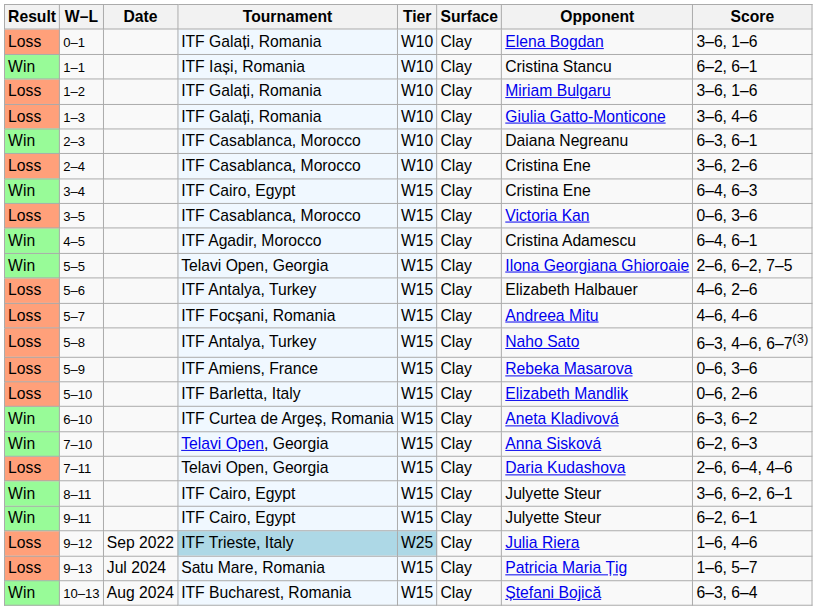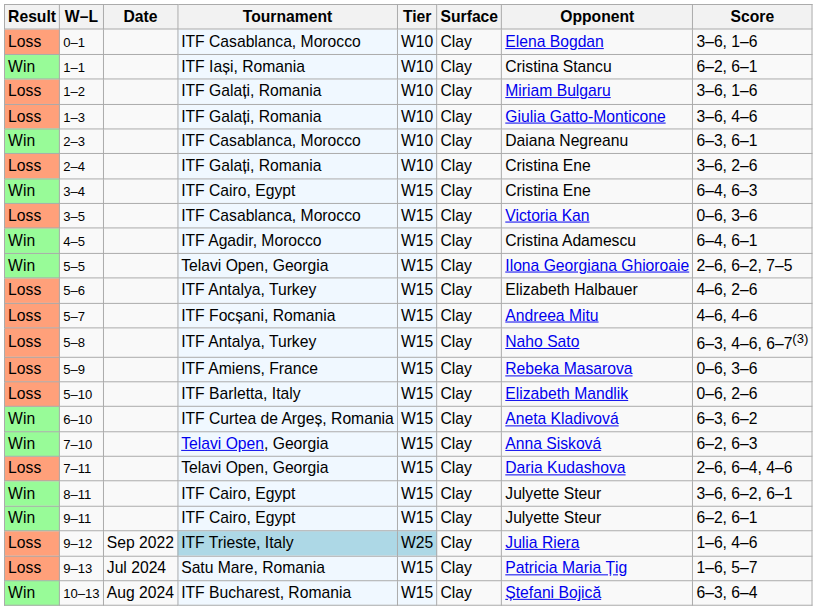 <table class="sortable wikitable">
 <tr>
 <th>Result</th>
 <th class="unsortable">W–L</th>
 <th>Date</th>
 <th>Tournament</th>
 <th>Tier</th>
 <th>Surface</th>
 <th>Opponent</th>
 <th class="unsortable">Score</th>
 </tr>
 <tr>
 <td style="background:#ffa07a">Loss</td>
 <td><small>0–1</small></td>
 <td></td>
-<td style="background:#f0f8ff;">ITF Galați, Romania</td>
+<td style="background:#f0f8ff;">ITF Casablanca, Morocco</td>
 <td style="background:#f0f8ff;">W10</td>
 <td>Clay</td>
 <td> <a href='#'>Elena Bogdan</a></td>
 <td>3–6, 1–6</td>
 </tr>
 <tr>
 <td style="background:#98fb98;">Win</td>
 <td><small>1–1</small></td>
 <td></td>
 <td style="background:#f0f8ff;">ITF Iași, Romania</td>
 <td style="background:#f0f8ff;">W10</td>
 <td>Clay</td>
 <td> Cristina Stancu</td>
 <td>6–2, 6–1</td>
 </tr>
 <tr>
 <td style="background:#ffa07a">Loss</td>
 <td><small>1–2</small></td>
 <td></td>
 <td style="background:#f0f8ff;">ITF Galați, Romania</td>
 <td style="background:#f0f8ff;">W10</td>
 <td>Clay</td>
 <td> <a href='#'>Miriam Bulgaru</a></td>
 <td>3–6, 1–6</td>
 </tr>
 <tr>
 <td style="background:#ffa07a">Loss</td>
 <td><small>1–3</small></td>
 <td></td>
 <td style="background:#f0f8ff;">ITF Galați, Romania</td>
 <td style="background:#f0f8ff;">W10</td>
 <td>Clay</td>
 <td> <a href='#'>Giulia Gatto-Monticone</a></td>
 <td>3–6, 4–6</td>
 </tr>
 <tr>
 <td style="background:#98fb98;">Win</td>
 <td><small>2–3</small></td>
 <td></td>
 <td style="background:#f0f8ff;">ITF Casablanca, Morocco</td>
 <td style="background:#f0f8ff;">W10</td>
 <td>Clay</td>
 <td> Daiana Negreanu</td>
 <td>6–3, 6–1</td>
 </tr>
 <tr>
 <td style="background:#ffa07a">Loss</td>
 <td><small>2–4</small></td>
 <td></td>
-<td style="background:#f0f8ff;">ITF Casablanca, Morocco</td>
+<td style="background:#f0f8ff;">ITF Galați, Romania</td>
 <td style="background:#f0f8ff;">W10</td>
 <td>Clay</td>
 <td> Cristina Ene</td>
 <td>3–6, 2–6</td>
 </tr>
 <tr>
 <td style="background:#98fb98;">Win</td>
 <td><small>3–4</small></td>
 <td></td>
 <td bgcolor=#f0f8ff>ITF Cairo, Egypt</td>
 <td bgcolor=#f0f8ff>W15</td>
 <td>Clay</td>
 <td> Cristina Ene</td>
 <td>6–4, 6–3</td>
 </tr>
 <tr>
 <td style="background:#ffa07a">Loss</td>
 <td><small>3–5</small></td>
 <td></td>
 <td bgcolor=#f0f8ff>ITF Casablanca, Morocco</td>
 <td bgcolor=#f0f8ff>W15</td>
 <td>Clay</td>
 <td> <a href='#'>Victoria Kan</a></td>
 <td>0–6, 3–6</td>
 </tr>
 <tr>
 <td style="background:#98fb98;">Win</td>
 <td><small>4–5</small></td>
 <td></td>
 <td bgcolor=#f0f8ff>ITF Agadir, Morocco</td>
 <td bgcolor=#f0f8ff>W15</td>
 <td>Clay</td>
 <td> Cristina Adamescu</td>
 <td>6–4, 6–1</td>
 </tr>
 <tr>
 <td style="background:#98fb98;">Win</td>
 <td><small>5–5</small></td>
 <td></td>
 <td bgcolor=#f0f8ff>Telavi Open, Georgia</td>
 <td bgcolor=#f0f8ff>W15</td>
 <td>Clay</td>
 <td> <a href='#'>Ilona Georgiana Ghioroaie</a></td>
 <td>2–6, 6–2, 7–5</td>
 </tr>
 <tr>
 <td style="background:#ffa07a">Loss</td>
 <td><small>5–6</small></td>
 <td></td>
 <td bgcolor=#f0f8ff>ITF Antalya, Turkey</td>
 <td bgcolor=#f0f8ff>W15</td>
 <td>Clay</td>
 <td> Elizabeth Halbauer</td>
 <td>4–6, 2–6</td>
 </tr>
 <tr>
 <td style="background:#ffa07a">Loss</td>
 <td><small>5–7</small></td>
 <td></td>
 <td bgcolor=#f0f8ff>ITF Focșani, Romania</td>
 <td bgcolor=#f0f8ff>W15</td>
 <td>Clay</td>
 <td> <a href='#'>Andreea Mitu</a></td>
 <td>4–6, 4–6</td>
 </tr>
 <tr>
 <td style="background:#ffa07a">Loss</td>
 <td><small>5–8</small></td>
 <td></td>
 <td bgcolor=#f0f8ff>ITF Antalya, Turkey</td>
 <td bgcolor=#f0f8ff>W15</td>
 <td>Clay</td>
 <td> <a href='#'>Naho Sato</a></td>
 <td>6–3, 4–6, 6–7<sup>(3)</sup></td>
 </tr>
 <tr>
 <td style="background:#ffa07a">Loss</td>
 <td><small>5–9</small></td>
 <td></td>
 <td bgcolor=#f0f8ff>ITF Amiens, France</td>
 <td bgcolor=#f0f8ff>W15</td>
 <td>Clay</td>
 <td> <a href='#'>Rebeka Masarova</a></td>
 <td>0–6, 3–6</td>
 </tr>
 <tr>
 <td style="background:#ffa07a">Loss</td>
 <td><small>5–10</small></td>
 <td></td>
 <td bgcolor=#f0f8ff>ITF Barletta, Italy</td>
 <td bgcolor=#f0f8ff>W15</td>
 <td>Clay</td>
 <td> <a href='#'>Elizabeth Mandlik</a></td>
 <td>0–6, 2–6</td>
 </tr>
 <tr>
 <td style="background:#98fb98;">Win</td>
 <td><small>6–10</small></td>
 <td></td>
 <td bgcolor=#f0f8ff>ITF Curtea de Argeș, Romania</td>
 <td bgcolor=#f0f8ff>W15</td>
 <td>Clay</td>
 <td> <a href='#'>Aneta Kladivová</a></td>
 <td>6–3, 6–2</td>
 </tr>
 <tr>
 <td style="background:#98fb98;">Win</td>
 <td><small>7–10</small></td>
 <td></td>
 <td bgcolor=#f0f8ff><a href='#'>Telavi Open</a>, Georgia</td>
 <td bgcolor=#f0f8ff>W15</td>
 <td>Clay</td>
 <td> <a href='#'>Anna Sisková</a></td>
 <td>6–2, 6–3</td>
 </tr>
 <tr>
 <td style="background:#ffa07a">Loss</td>
 <td><small>7–11</small></td>
 <td></td>
 <td bgcolor=#f0f8ff>Telavi Open, Georgia</td>
 <td bgcolor=#f0f8ff>W15</td>
 <td>Clay</td>
 <td> <a href='#'>Daria Kudashova</a></td>
 <td>2–6, 6–4, 4–6</td>
 </tr>
 <tr>
 <td style="background:#98fb98;">Win</td>
 <td><small>8–11</small></td>
 <td></td>
 <td bgcolor=#f0f8ff>ITF Cairo, Egypt</td>
 <td bgcolor=#f0f8ff>W15</td>
 <td>Clay</td>
 <td> Julyette Steur</td>
 <td>3–6, 6–2, 6–1</td>
 </tr>
 <tr>
 <td style="background:#98fb98;">Win</td>
 <td><small>9–11</small></td>
 <td></td>
 <td bgcolor=#f0f8ff>ITF Cairo, Egypt</td>
 <td bgcolor=#f0f8ff>W15</td>
 <td>Clay</td>
 <td> Julyette Steur</td>
 <td>6–2, 6–1</td>
 </tr>
 <tr>
 <td style="background:#ffa07a">Loss</td>
 <td><small>9–12</small></td>
 <td>Sep 2022</td>
 <td bgcolor=lightblue>ITF Trieste, Italy</td>
 <td bgcolor=lightblue>W25</td>
 <td>Clay</td>
 <td> <a href='#'>Julia Riera</a></td>
 <td>1–6, 4–6</td>
 </tr>
 <tr>
 <td style="background:#ffa07a">Loss</td>
 <td><small>9–13</small></td>
 <td>Jul 2024</td>
 <td style="background:#f0f8ff;">Satu Mare, Romania</td>
 <td style="background:#f0f8ff;">W15</td>
 <td>Clay</td>
 <td> <a href='#'>Patricia Maria Țig</a></td>
 <td>1–6, 5–7</td>
 </tr>
 <tr>
 <td style="background:#98fb98;">Win</td>
 <td><small>10–13</small></td>
 <td>Aug 2024</td>
 <td style="background:#f0f8ff;">ITF Bucharest, Romania</td>
 <td style="background:#f0f8ff;">W15</td>
 <td>Clay</td>
 <td> <a href='#'>Ștefani Bojică</a></td>
 <td>6–3, 6–4</td>
 </tr>
 </table>
